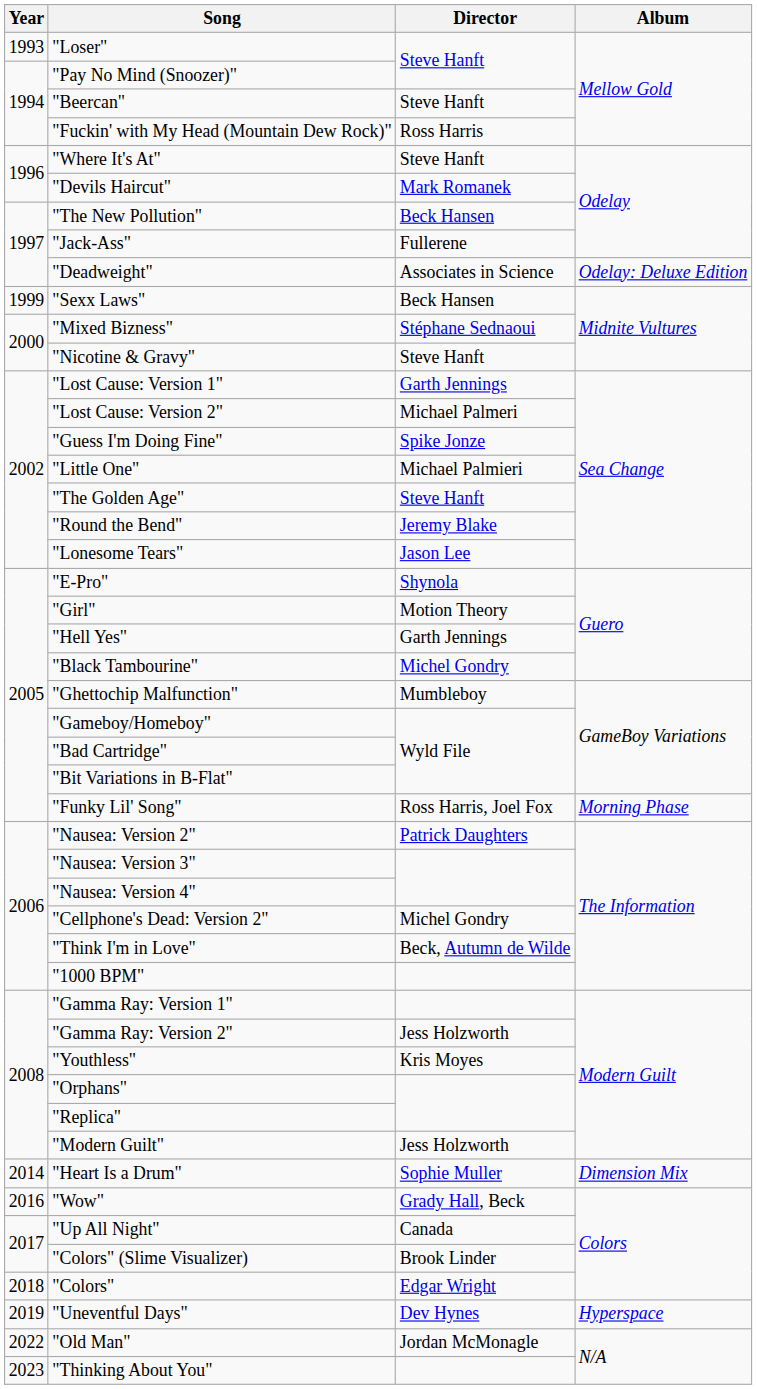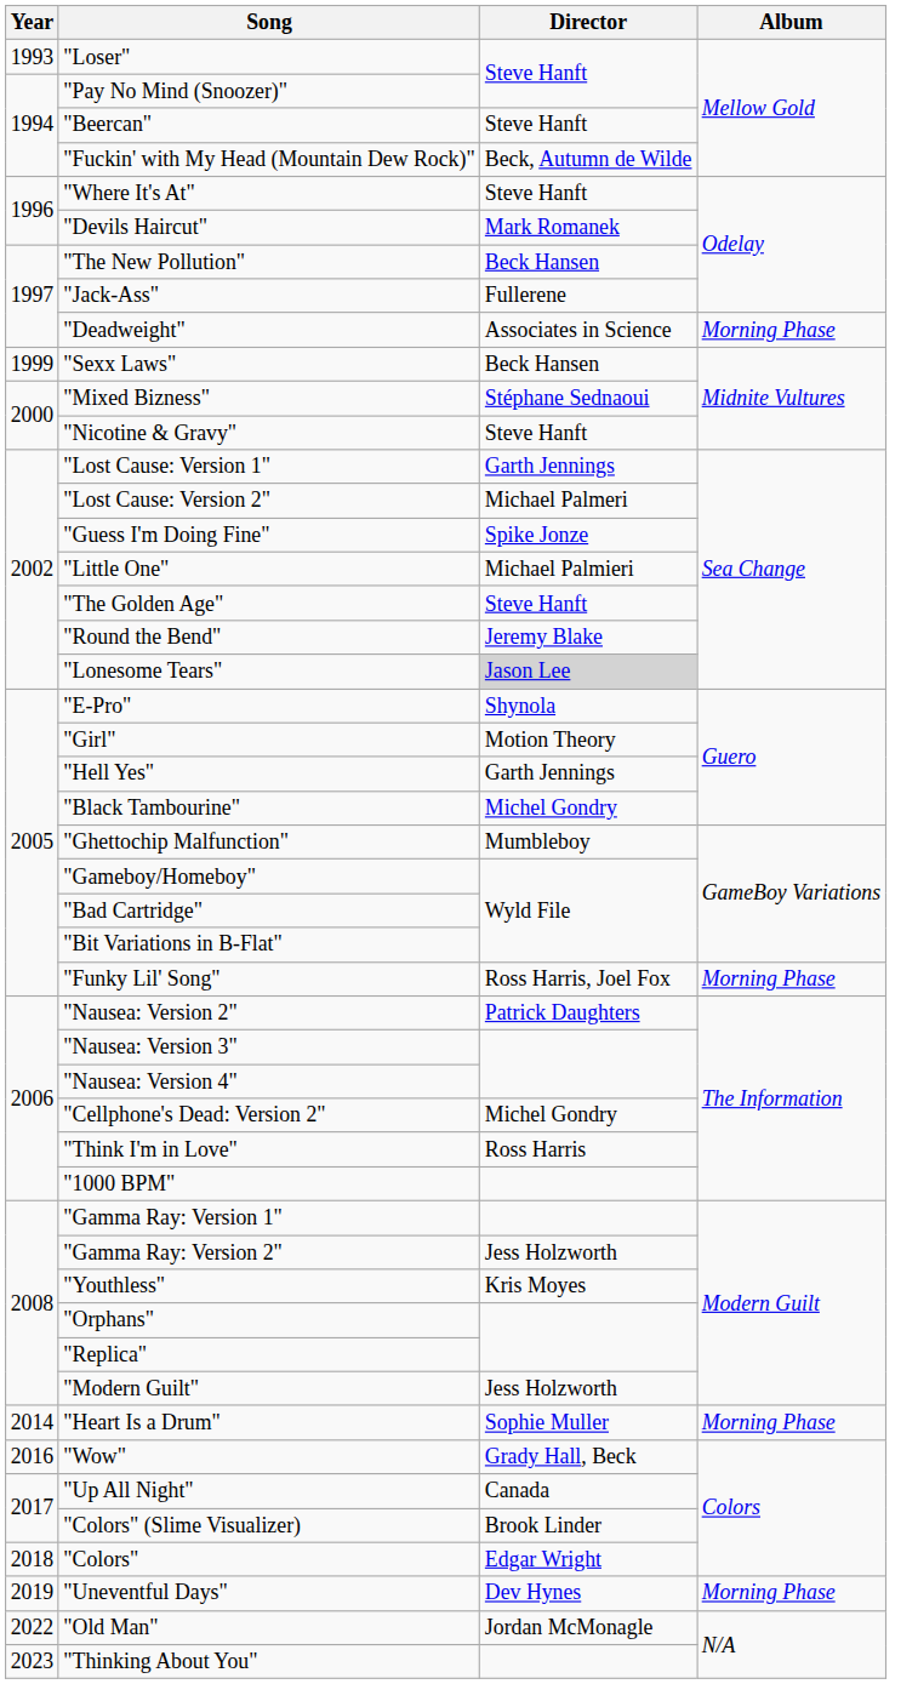 <table class="wikitable">
 <tr>
 <th>Year</th>
 <th>Song</th>
 <th>Director</th>
 <th>Album</th>
 </tr>
 <tr>
 <td>1993</td>
 <td>"Loser"</td>
 <td rowspan="2"><a href='#'>Steve Hanft</a></td>
 <td rowspan="4"><em><a href='#'>Mellow Gold</a></em></td>
 </tr>
 <tr>
 <td rowspan="3">1994</td>
 <td>"Pay No Mind (Snoozer)"</td>
 </tr>
 <tr>
 <td>"Beercan"</td>
 <td>Steve Hanft</td>
 </tr>
 <tr>
 <td>"Fuckin' with My Head (Mountain Dew Rock)"</td>
-<td>Ross Harris</td>
+<td>Beck, <a href='#'>Autumn de Wilde</a></td>
 </tr>
 <tr>
 <td rowspan="2">1996</td>
 <td>"Where It's At"</td>
 <td>Steve Hanft</td>
 <td rowspan="4"><em><a href='#'>Odelay</a></em></td>
 </tr>
 <tr>
 <td>"Devils Haircut"</td>
 <td><a href='#'>Mark Romanek</a></td>
 </tr>
 <tr>
 <td rowspan="3">1997</td>
 <td>"The New Pollution"</td>
 <td><a href='#'>Beck Hansen</a></td>
 </tr>
 <tr>
 <td>"Jack-Ass"</td>
 <td>Fullerene</td>
 </tr>
 <tr>
 <td>"Deadweight"</td>
 <td>Associates in Science</td>
-<td><em><a href='#'>Odelay: Deluxe Edition</a></em></td>
+<td><em><a href='#'>Morning Phase</a></em></td>
 </tr>
 <tr>
 <td>1999</td>
 <td>"Sexx Laws"</td>
 <td>Beck Hansen</td>
 <td rowspan="3"><em><a href='#'>Midnite Vultures</a></em></td>
 </tr>
 <tr>
 <td rowspan="2">2000</td>
 <td>"Mixed Bizness"</td>
 <td><a href='#'>Stéphane Sednaoui</a></td>
 </tr>
 <tr>
 <td>"Nicotine & Gravy"</td>
 <td>Steve Hanft</td>
 </tr>
 <tr>
 <td rowspan="7">2002</td>
 <td>"Lost Cause: Version 1"</td>
 <td><a href='#'>Garth Jennings</a></td>
 <td rowspan="7"><em><a href='#'>Sea Change</a></em></td>
 </tr>
 <tr>
 <td>"Lost Cause: Version 2"</td>
 <td>Michael Palmeri</td>
 </tr>
 <tr>
 <td>"Guess I'm Doing Fine"</td>
 <td><a href='#'>Spike Jonze</a></td>
 </tr>
 <tr>
 <td>"Little One"</td>
 <td>Michael Palmieri</td>
 </tr>
 <tr>
 <td>"The Golden Age"</td>
 <td><a href='#'>Steve Hanft</a></td>
 </tr>
 <tr>
 <td>"Round the Bend"</td>
 <td><a href='#'>Jeremy Blake</a></td>
 </tr>
 <tr>
 <td>"Lonesome Tears"</td>
-<td><a href='#'>Jason Lee</a></td>
+<td style="background: lightgrey;"><a href='#'>Jason Lee</a></td>
 </tr>
 <tr>
 <td rowspan="9">2005</td>
 <td>"E-Pro"</td>
 <td><a href='#'>Shynola</a></td>
 <td rowspan="4"><em><a href='#'>Guero</a></em></td>
 </tr>
 <tr>
 <td>"Girl"</td>
 <td>Motion Theory</td>
 </tr>
 <tr>
 <td>"Hell Yes"</td>
 <td>Garth Jennings</td>
 </tr>
 <tr>
 <td>"Black Tambourine"</td>
 <td><a href='#'>Michel Gondry</a></td>
 </tr>
 <tr>
 <td>"Ghettochip Malfunction"</td>
 <td>Mumbleboy</td>
 <td rowspan="4"><em>GameBoy Variations</em></td>
 </tr>
 <tr>
 <td>"Gameboy/Homeboy"</td>
 <td rowspan="3">Wyld File</td>
 </tr>
 <tr>
 <td>"Bad Cartridge"</td>
 </tr>
 <tr>
 <td>"Bit Variations in B-Flat"</td>
 </tr>
 <tr>
 <td>"Funky Lil' Song"</td>
 <td>Ross Harris, Joel Fox</td>
 <td><em><a href='#'>Morning Phase</a></em></td>
 </tr>
 <tr>
 <td rowspan="6">2006</td>
 <td>"Nausea: Version 2"</td>
 <td><a href='#'>Patrick Daughters</a></td>
 <td rowspan="6"><em><a href='#'>The Information</a></em></td>
 </tr>
 <tr>
 <td>"Nausea: Version 3"</td>
 </tr>
 <tr>
 <td>"Nausea: Version 4"</td>
 </tr>
 <tr>
 <td>"Cellphone's Dead: Version 2"</td>
 <td>Michel Gondry</td>
 </tr>
 <tr>
 <td>"Think I'm in Love"</td>
-<td>Beck, <a href='#'>Autumn de Wilde</a></td>
+<td>Ross Harris</td>
 </tr>
 <tr>
 <td>"1000 BPM"</td>
 <td></td>
 </tr>
 <tr>
 <td rowspan="6">2008</td>
 <td>"Gamma Ray: Version 1"</td>
 <td></td>
 <td rowspan="6"><em><a href='#'>Modern Guilt</a></em></td>
 </tr>
 <tr>
 <td>"Gamma Ray: Version 2"</td>
 <td>Jess Holzworth</td>
 </tr>
 <tr>
 <td>"Youthless"</td>
 <td>Kris Moyes</td>
 </tr>
 <tr>
 <td>"Orphans"</td>
 </tr>
 <tr>
 <td>"Replica"</td>
 </tr>
 <tr>
 <td>"Modern Guilt"</td>
 <td>Jess Holzworth</td>
 </tr>
 <tr>
 <td>2014</td>
 <td>"Heart Is a Drum"</td>
 <td><a href='#'>Sophie Muller</a></td>
-<td><em><a href='#'>Dimension Mix</a></em></td>
+<td><em><a href='#'>Morning Phase</a></em></td>
 </tr>
 <tr>
 <td>2016</td>
 <td>"Wow"</td>
 <td><a href='#'>Grady Hall</a>, Beck</td>
 <td rowspan="4"><em><a href='#'>Colors</a></em></td>
 </tr>
 <tr>
 <td rowspan="2">2017</td>
 <td>"Up All Night"</td>
 <td>Canada</td>
 </tr>
 <tr>
 <td>"Colors" (Slime Visualizer)</td>
 <td>Brook Linder</td>
 </tr>
 <tr>
 <td>2018</td>
 <td>"Colors"</td>
 <td><a href='#'>Edgar Wright</a></td>
 </tr>
 <tr>
 <td>2019</td>
 <td>"Uneventful Days"</td>
 <td><a href='#'>Dev Hynes</a></td>
-<td><em><a href='#'>Hyperspace</a></em></td>
+<td><em><a href='#'>Morning Phase</a></em></td>
 </tr>
 <tr>
 <td>2022</td>
 <td>"Old Man"</td>
 <td>Jordan McMonagle</td>
 <td rowspan="2"><em>N/A</em></td>
 </tr>
 <tr>
 <td>2023</td>
 <td>"Thinking About You"</td>
 <td></td>
 </tr>
 </table>
